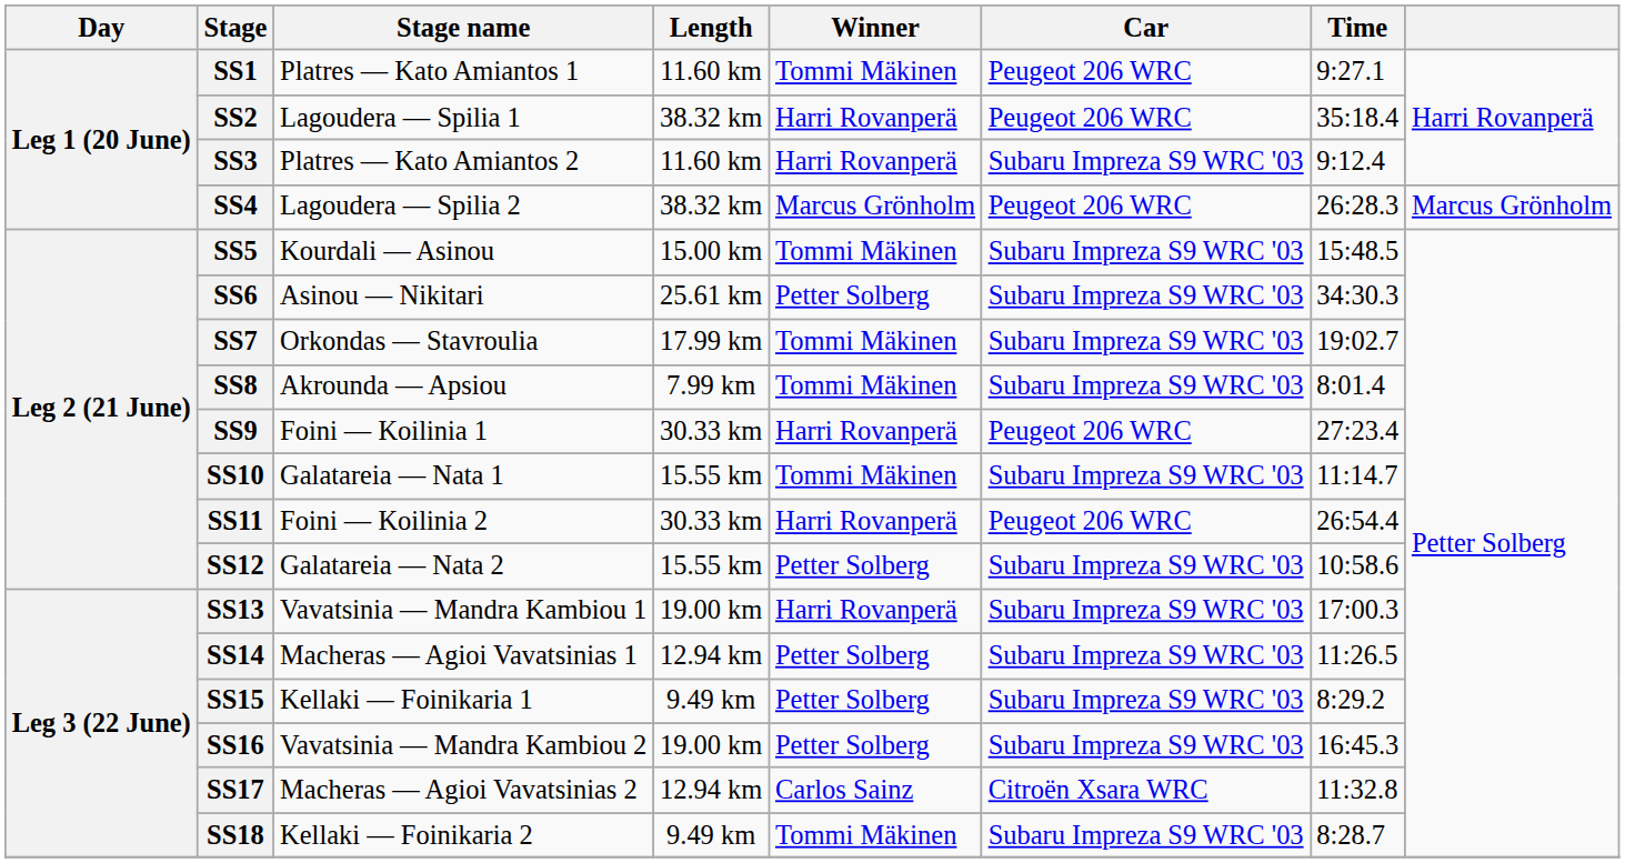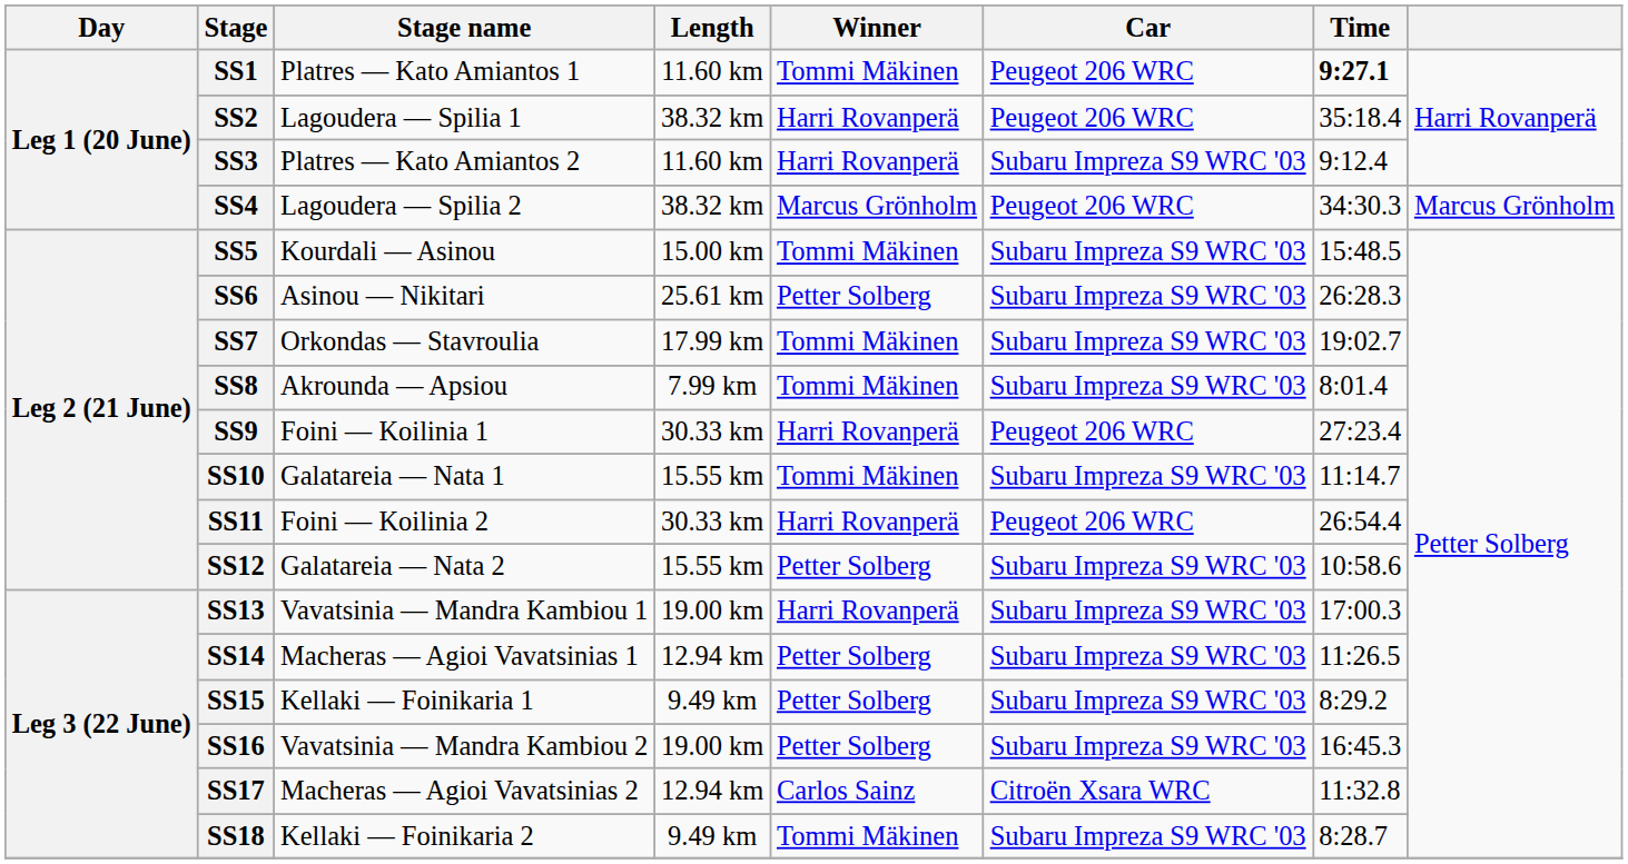 <table class="wikitable" style="font-size: 85%;">
 <tr>
 <th>Day</th>
 <th>Stage</th>
 <th>Stage name</th>
 <th>Length</th>
 <th>Winner</th>
 <th>Car</th>
 <th>Time</th>
 <th></th>
 </tr>
 <tr>
 <th rowspan="4">Leg 1 (20 June)</th>
 <th>SS1</th>
 <td>Platres — Kato Amiantos 1</td>
 <td align="center">11.60 km</td>
 <td> <a href='#'>Tommi Mäkinen</a></td>
 <td><a href='#'>Peugeot 206 WRC</a></td>
-<td>9:27.1</td>
+<td><strong>9:27.1</strong></td>
 <td rowspan="3"> <a href='#'>Harri Rovanperä</a></td>
 </tr>
 <tr>
 <th>SS2</th>
 <td>Lagoudera — Spilia 1</td>
 <td align="center">38.32 km</td>
 <td> <a href='#'>Harri Rovanperä</a></td>
 <td><a href='#'>Peugeot 206 WRC</a></td>
 <td>35:18.4</td>
 </tr>
 <tr>
 <th>SS3</th>
 <td>Platres — Kato Amiantos 2</td>
 <td align="center">11.60 km</td>
 <td> <a href='#'>Harri Rovanperä</a></td>
 <td><a href='#'>Subaru Impreza S9 WRC '03</a></td>
 <td>9:12.4</td>
 </tr>
 <tr>
 <th>SS4</th>
 <td>Lagoudera — Spilia 2</td>
 <td align="center">38.32 km</td>
 <td> <a href='#'>Marcus Grönholm</a></td>
 <td><a href='#'>Peugeot 206 WRC</a></td>
-<td>26:28.3</td>
+<td>34:30.3</td>
 <td rowspan="1"> <a href='#'>Marcus Grönholm</a></td>
 </tr>
 <tr>
 <th rowspan="8">Leg 2 (21 June)</th>
 <th>SS5</th>
 <td>Kourdali — Asinou</td>
 <td align="center">15.00 km</td>
 <td> <a href='#'>Tommi Mäkinen</a></td>
 <td><a href='#'>Subaru Impreza S9 WRC '03</a></td>
 <td>15:48.5</td>
 <td rowspan="14"> <a href='#'>Petter Solberg</a></td>
 </tr>
 <tr>
 <th>SS6</th>
 <td>Asinou — Nikitari</td>
 <td align="center">25.61 km</td>
 <td> <a href='#'>Petter Solberg</a></td>
 <td><a href='#'>Subaru Impreza S9 WRC '03</a></td>
-<td>34:30.3</td>
+<td>26:28.3</td>
 </tr>
 <tr>
 <th>SS7</th>
 <td>Orkondas — Stavroulia</td>
 <td align="center">17.99 km</td>
 <td> <a href='#'>Tommi Mäkinen</a></td>
 <td><a href='#'>Subaru Impreza S9 WRC '03</a></td>
 <td>19:02.7</td>
 </tr>
 <tr>
 <th>SS8</th>
 <td>Akrounda — Apsiou</td>
 <td align="center">7.99 km</td>
 <td> <a href='#'>Tommi Mäkinen</a></td>
 <td><a href='#'>Subaru Impreza S9 WRC '03</a></td>
 <td>8:01.4</td>
 </tr>
 <tr>
 <th>SS9</th>
 <td>Foini — Koilinia 1</td>
 <td align="center">30.33 km</td>
 <td> <a href='#'>Harri Rovanperä</a></td>
 <td><a href='#'>Peugeot 206 WRC</a></td>
 <td>27:23.4</td>
 </tr>
 <tr>
 <th>SS10</th>
 <td>Galatareia — Nata 1</td>
 <td align="center">15.55 km</td>
 <td> <a href='#'>Tommi Mäkinen</a></td>
 <td><a href='#'>Subaru Impreza S9 WRC '03</a></td>
 <td>11:14.7</td>
 </tr>
 <tr>
 <th>SS11</th>
 <td>Foini — Koilinia 2</td>
 <td align="center">30.33 km</td>
 <td> <a href='#'>Harri Rovanperä</a></td>
 <td><a href='#'>Peugeot 206 WRC</a></td>
 <td>26:54.4</td>
 </tr>
 <tr>
 <th>SS12</th>
 <td>Galatareia — Nata 2</td>
 <td align="center">15.55 km</td>
 <td> <a href='#'>Petter Solberg</a></td>
 <td><a href='#'>Subaru Impreza S9 WRC '03</a></td>
 <td>10:58.6</td>
 </tr>
 <tr>
 <th rowspan="6">Leg 3 (22 June)</th>
 <th>SS13</th>
 <td>Vavatsinia — Mandra Kambiou 1</td>
 <td align="center">19.00 km</td>
 <td> <a href='#'>Harri Rovanperä</a></td>
 <td><a href='#'>Subaru Impreza S9 WRC '03</a></td>
 <td>17:00.3</td>
 </tr>
 <tr>
 <th>SS14</th>
 <td>Macheras — Agioi Vavatsinias 1</td>
 <td align="center">12.94 km</td>
 <td> <a href='#'>Petter Solberg</a></td>
 <td><a href='#'>Subaru Impreza S9 WRC '03</a></td>
 <td>11:26.5</td>
 </tr>
 <tr>
 <th>SS15</th>
 <td>Kellaki — Foinikaria 1</td>
 <td align="center">9.49 km</td>
 <td> <a href='#'>Petter Solberg</a></td>
 <td><a href='#'>Subaru Impreza S9 WRC '03</a></td>
 <td>8:29.2</td>
 </tr>
 <tr>
 <th>SS16</th>
 <td>Vavatsinia — Mandra Kambiou 2</td>
 <td align="center">19.00 km</td>
 <td> <a href='#'>Petter Solberg</a></td>
 <td><a href='#'>Subaru Impreza S9 WRC '03</a></td>
 <td>16:45.3</td>
 </tr>
 <tr>
 <th>SS17</th>
 <td>Macheras — Agioi Vavatsinias 2</td>
 <td align="center">12.94 km</td>
 <td> <a href='#'>Carlos Sainz</a></td>
 <td><a href='#'>Citroën Xsara WRC</a></td>
 <td>11:32.8</td>
 </tr>
 <tr>
 <th>SS18</th>
 <td>Kellaki — Foinikaria 2</td>
 <td align="center">9.49 km</td>
 <td> <a href='#'>Tommi Mäkinen</a></td>
 <td><a href='#'>Subaru Impreza S9 WRC '03</a></td>
 <td>8:28.7</td>
 </tr>
 <tr>
 </tr>
 </table>
